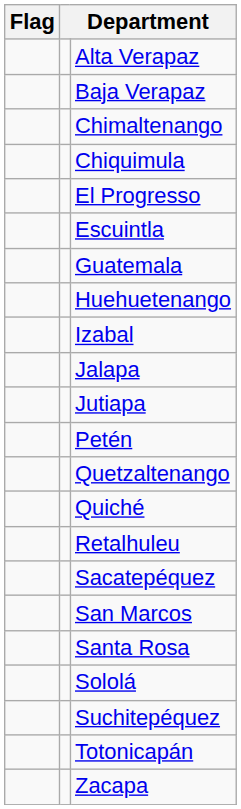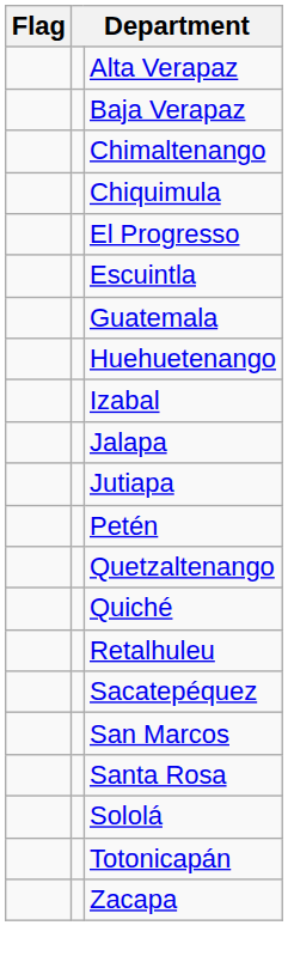 <table class="wikitable sortable">
 <tr>
 <th class="unsortable">Flag</th>
 <th colspan="2">Department</th>
 </tr>
 <tr>
 <td></td>
 <td></td>
 <td><a href='#'>Alta Verapaz</a></td>
 </tr>
 <tr>
 <td></td>
 <td></td>
 <td><a href='#'>Baja Verapaz</a></td>
 </tr>
 <tr>
 <td></td>
 <td></td>
 <td><a href='#'>Chimaltenango</a></td>
 </tr>
 <tr>
 <td></td>
 <td></td>
 <td><a href='#'>Chiquimula</a></td>
 </tr>
 <tr>
 <td></td>
 <td></td>
 <td><a href='#'>El Progresso</a></td>
 </tr>
 <tr>
 <td></td>
 <td></td>
 <td><a href='#'>Escuintla</a></td>
 </tr>
 <tr>
 <td></td>
 <td></td>
 <td><a href='#'>Guatemala</a></td>
 </tr>
 <tr>
 <td></td>
 <td></td>
 <td><a href='#'>Huehuetenango</a></td>
 </tr>
 <tr>
 <td></td>
 <td></td>
 <td><a href='#'>Izabal</a></td>
 </tr>
 <tr>
 <td></td>
 <td></td>
 <td><a href='#'>Jalapa</a></td>
 </tr>
 <tr>
 <td></td>
 <td></td>
 <td><a href='#'>Jutiapa</a></td>
 </tr>
 <tr>
 <td></td>
 <td></td>
 <td><a href='#'>Petén</a></td>
 </tr>
 <tr>
 <td></td>
 <td></td>
 <td><a href='#'>Quetzaltenango</a></td>
 </tr>
 <tr>
 <td></td>
 <td></td>
 <td><a href='#'>Quiché</a></td>
 </tr>
 <tr>
 <td></td>
 <td></td>
 <td><a href='#'>Retalhuleu</a></td>
 </tr>
 <tr>
 <td></td>
 <td></td>
 <td><a href='#'>Sacatepéquez</a></td>
 </tr>
 <tr>
 <td></td>
 <td></td>
 <td><a href='#'>San Marcos</a></td>
 </tr>
 <tr>
 <td></td>
 <td></td>
 <td><a href='#'>Santa Rosa</a></td>
 </tr>
 <tr>
 <td></td>
 <td></td>
 <td><a href='#'>Sololá</a></td>
 </tr>
 <tr>
 <td></td>
 <td></td>
-<td><a href='#'>Suchitepéquez</a></td>
-</tr>
-<tr>
-<td></td>
-<td></td>
 <td><a href='#'>Totonicapán</a></td>
 </tr>
 <tr>
 <td></td>
 <td></td>
 <td><a href='#'>Zacapa</a></td>
 </tr>
 </table>
